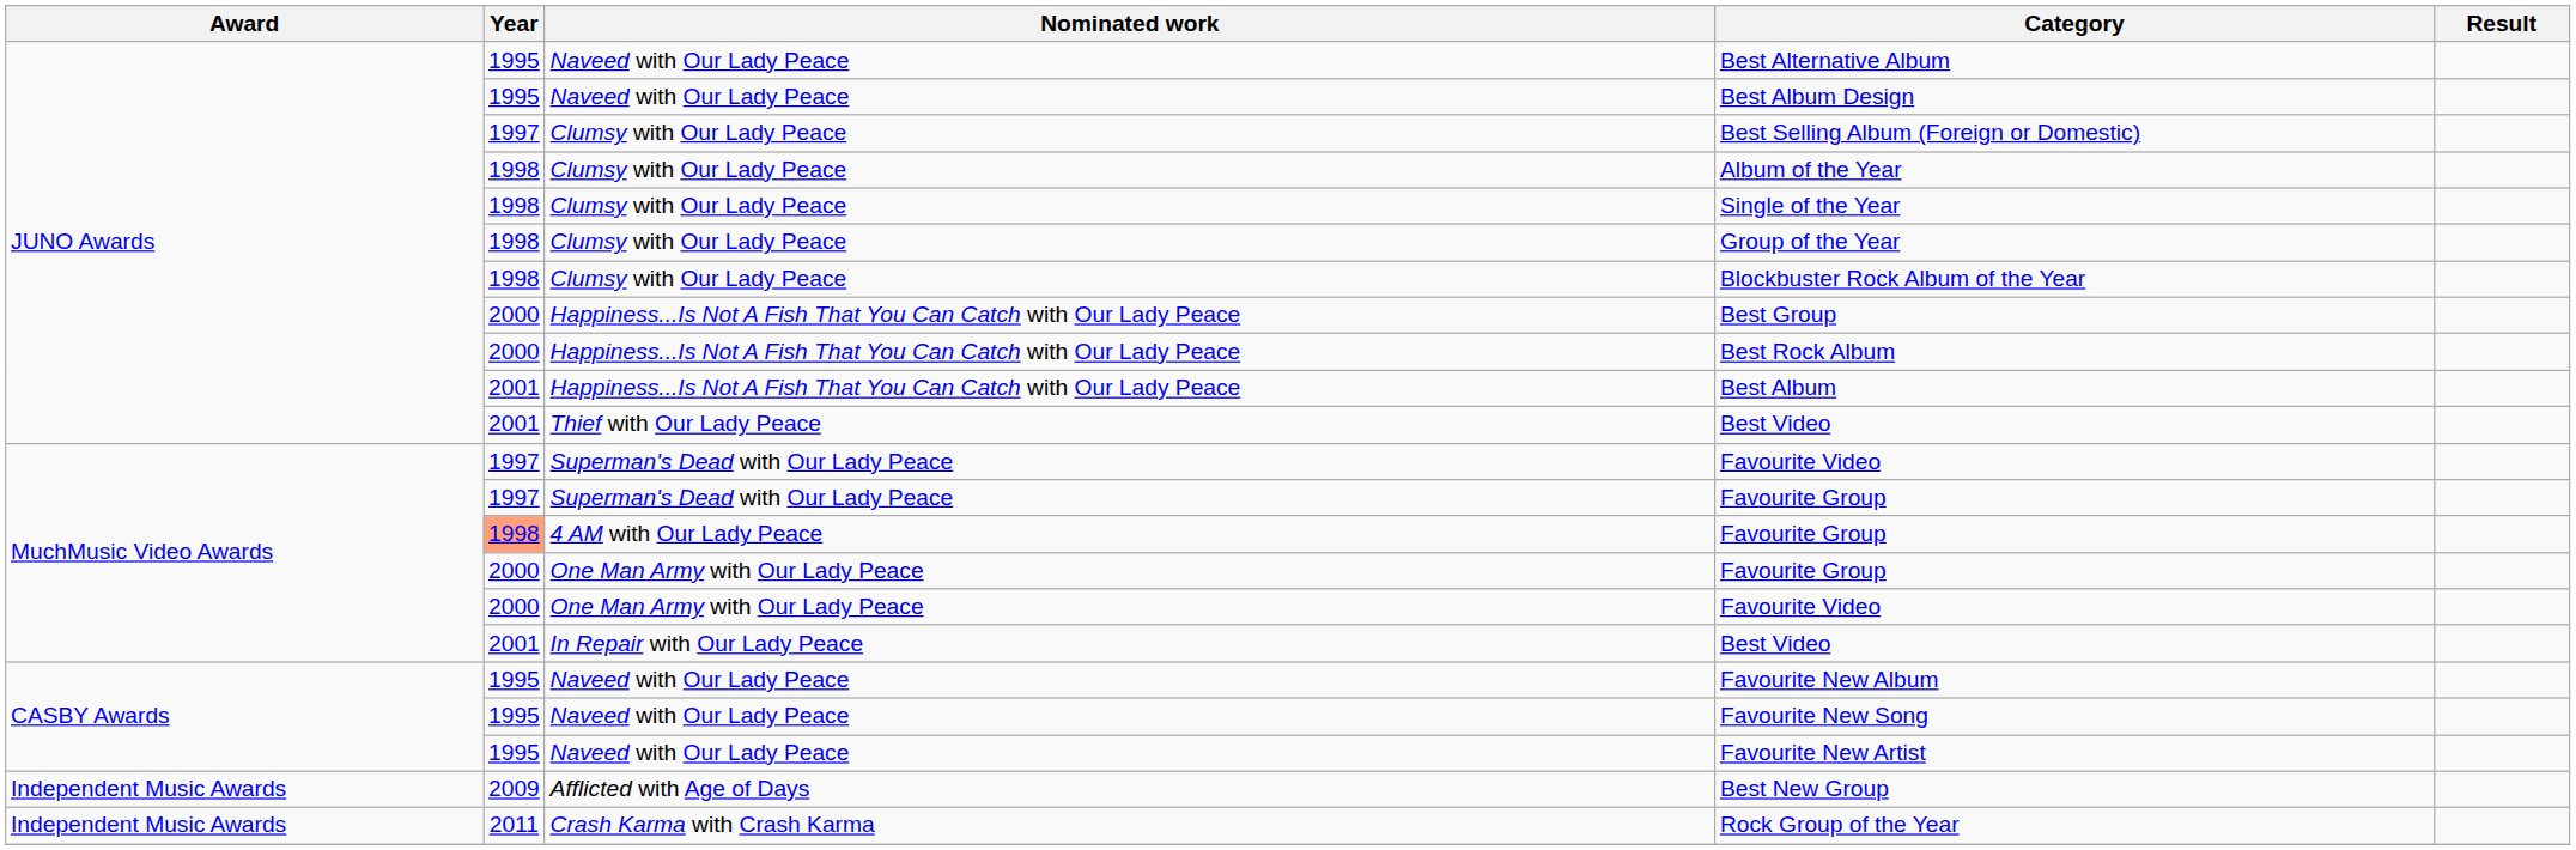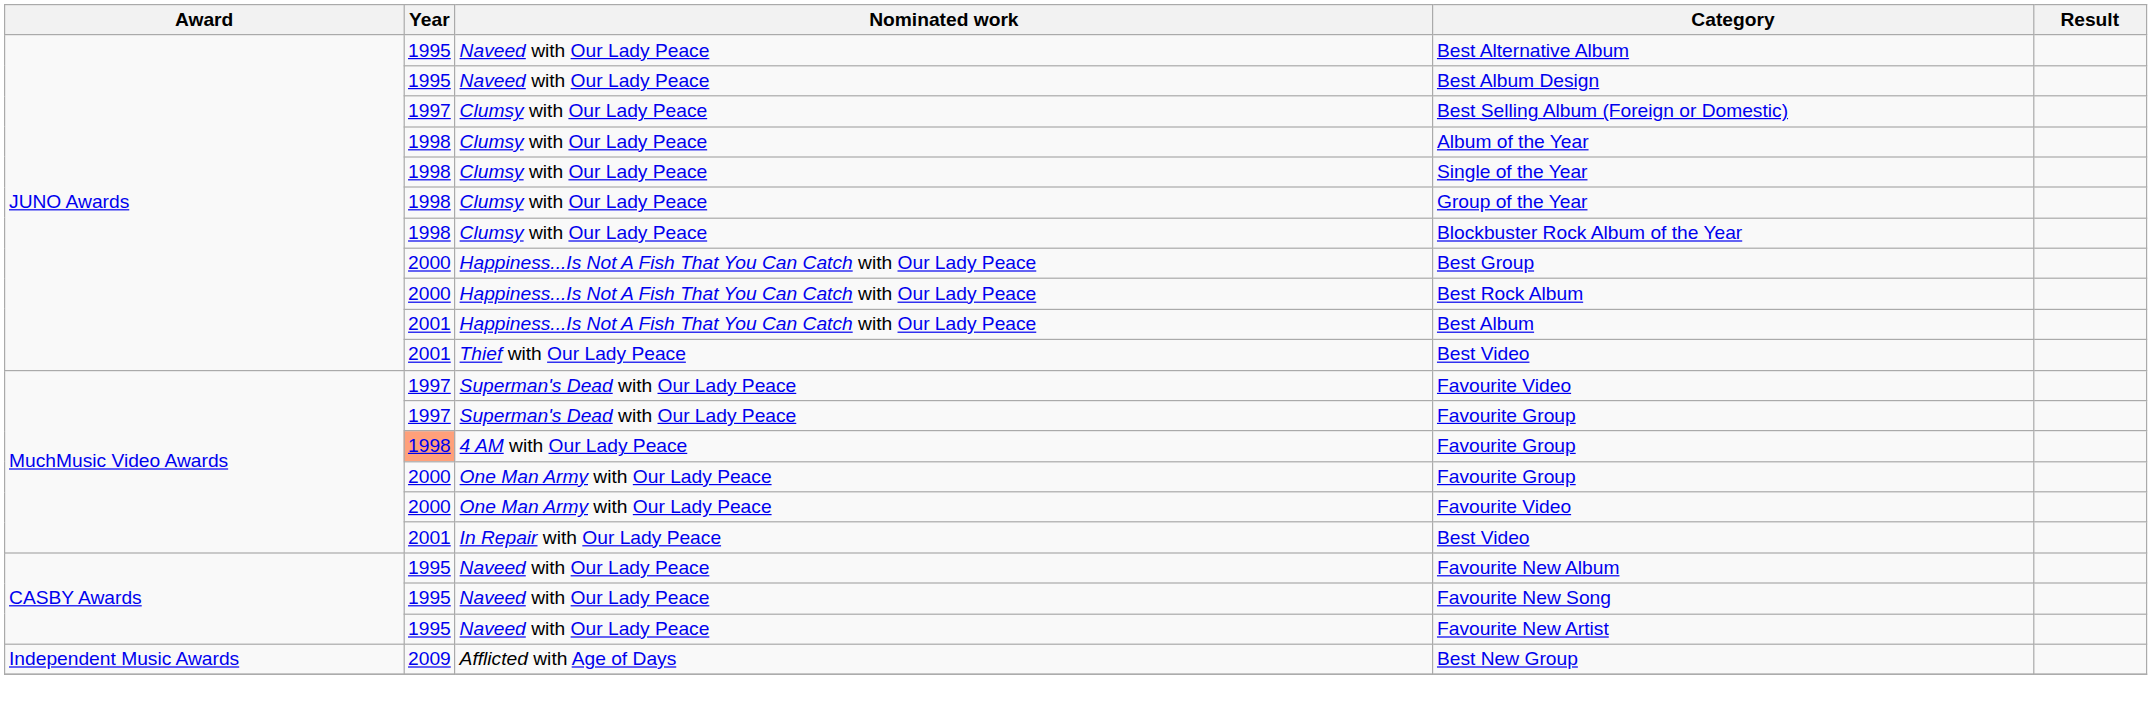 <table class="wikitable" style="width:90%;">
 <tr>
 <th>Award</th>
 <th style="width:30px;">Year</th>
 <th>Nominated work</th>
 <th>Category</th>
 <th>Result</th>
 </tr>
 <tr>
 <td rowspan="11"><a href='#'>JUNO Awards</a></td>
 <td style="text-align:center;"><a href='#'>1995</a></td>
 <td><em><a href='#'>Naveed</a></em> with <a href='#'>Our Lady Peace</a></td>
 <td><a href='#'>Best Alternative Album</a></td>
 <td></td>
 </tr>
 <tr>
 <td style="text-align:center;"><a href='#'>1995</a></td>
 <td><em><a href='#'>Naveed</a></em> with <a href='#'>Our Lady Peace</a></td>
 <td><a href='#'>Best Album Design</a></td>
 <td></td>
 </tr>
 <tr>
 <td style="text-align:center;"><a href='#'>1997</a></td>
 <td><em><a href='#'>Clumsy</a></em> with <a href='#'>Our Lady Peace</a></td>
 <td><a href='#'>Best Selling Album (Foreign or Domestic)</a></td>
 <td></td>
 </tr>
 <tr>
 <td style="text-align:center;"><a href='#'>1998</a></td>
 <td><em><a href='#'>Clumsy</a></em> with <a href='#'>Our Lady Peace</a></td>
 <td><a href='#'>Album of the Year</a></td>
 <td></td>
 </tr>
 <tr>
 <td style="text-align:center;"><a href='#'>1998</a></td>
 <td><em><a href='#'>Clumsy</a></em> with <a href='#'>Our Lady Peace</a></td>
 <td><a href='#'>Single of the Year</a></td>
 <td></td>
 </tr>
 <tr>
 <td style="text-align:center;"><a href='#'>1998</a></td>
 <td><em><a href='#'>Clumsy</a></em> with <a href='#'>Our Lady Peace</a></td>
 <td><a href='#'>Group of the Year</a></td>
 <td></td>
 </tr>
 <tr>
 <td style="text-align:center;"><a href='#'>1998</a></td>
 <td><em><a href='#'>Clumsy</a></em> with <a href='#'>Our Lady Peace</a></td>
 <td><a href='#'>Blockbuster Rock Album of the Year</a></td>
 <td></td>
 </tr>
 <tr>
 <td style="text-align:center;"><a href='#'>2000</a></td>
 <td><em><a href='#'>Happiness...Is Not A Fish That You Can Catch</a></em> with <a href='#'>Our Lady Peace</a></td>
 <td><a href='#'>Best Group</a></td>
 <td></td>
 </tr>
 <tr>
 <td style="text-align:center;"><a href='#'>2000</a></td>
 <td><em><a href='#'>Happiness...Is Not A Fish That You Can Catch</a></em> with <a href='#'>Our Lady Peace</a></td>
 <td><a href='#'>Best Rock Album</a></td>
 <td></td>
 </tr>
 <tr>
 <td style="text-align:center;"><a href='#'>2001</a></td>
 <td><em><a href='#'>Happiness...Is Not A Fish That You Can Catch</a></em> with <a href='#'>Our Lady Peace</a></td>
 <td><a href='#'>Best Album</a></td>
 <td></td>
 </tr>
 <tr>
 <td style="text-align:center;"><a href='#'>2001</a></td>
 <td><em><a href='#'>Thief</a></em> with <a href='#'>Our Lady Peace</a></td>
 <td><a href='#'>Best Video</a></td>
 <td></td>
 </tr>
 <tr>
 <td rowspan="6"><a href='#'>MuchMusic Video Awards</a></td>
 <td style="text-align:center;"><a href='#'>1997</a></td>
 <td><em><a href='#'>Superman's Dead</a></em> with <a href='#'>Our Lady Peace</a></td>
 <td><a href='#'>Favourite Video</a></td>
 <td></td>
 </tr>
 <tr>
 <td style="text-align:center;"><a href='#'>1997</a></td>
 <td><em><a href='#'>Superman's Dead</a></em> with <a href='#'>Our Lady Peace</a></td>
 <td><a href='#'>Favourite Group</a></td>
 <td></td>
 </tr>
 <tr>
 <td style="background: lightsalmon; text-align:center;"><a href='#'>1998</a></td>
 <td><em><a href='#'>4 AM</a></em> with <a href='#'>Our Lady Peace</a></td>
 <td><a href='#'>Favourite Group</a></td>
 <td></td>
 </tr>
 <tr>
 <td style="text-align:center;"><a href='#'>2000</a></td>
 <td><em><a href='#'>One Man Army</a></em> with <a href='#'>Our Lady Peace</a></td>
 <td><a href='#'>Favourite Group</a></td>
 <td></td>
 </tr>
 <tr>
 <td style="text-align:center;"><a href='#'>2000</a></td>
 <td><em><a href='#'>One Man Army</a></em> with <a href='#'>Our Lady Peace</a></td>
 <td><a href='#'>Favourite Video</a></td>
 <td></td>
 </tr>
 <tr>
 <td style="text-align:center;"><a href='#'>2001</a></td>
 <td><em><a href='#'>In Repair</a></em> with <a href='#'>Our Lady Peace</a></td>
 <td><a href='#'>Best Video</a></td>
 <td></td>
 </tr>
 <tr>
 <td rowspan="3"><a href='#'>CASBY Awards</a></td>
 <td style="text-align:center;"><a href='#'>1995</a></td>
 <td><em><a href='#'>Naveed</a></em> with <a href='#'>Our Lady Peace</a></td>
 <td><a href='#'>Favourite New Album</a></td>
 <td></td>
 </tr>
 <tr>
 <td style="text-align:center;"><a href='#'>1995</a></td>
 <td><em><a href='#'>Naveed</a></em> with <a href='#'>Our Lady Peace</a></td>
 <td><a href='#'>Favourite New Song</a></td>
 <td></td>
 </tr>
 <tr>
 <td style="text-align:center;"><a href='#'>1995</a></td>
 <td><em><a href='#'>Naveed</a></em> with <a href='#'>Our Lady Peace</a></td>
 <td><a href='#'>Favourite New Artist</a></td>
 <td></td>
 </tr>
 <tr>
 <td rowspan="1"><a href='#'>Independent Music Awards</a></td>
 <td style="text-align:center;"><a href='#'>2009</a></td>
 <td><em>Afflicted</em> with <a href='#'>Age of Days</a></td>
 <td><a href='#'>Best New Group</a></td>
 <td></td>
 </tr>
 <tr>
-<td rowspan="1"><a href='#'>Independent Music Awards</a></td>
-<td style="text-align:center;"><a href='#'>2011</a></td>
-<td><em><a href='#'>Crash Karma</a></em> with <a href='#'>Crash Karma</a></td>
-<td><a href='#'>Rock Group of the Year</a></td>
-<td></td>
-</tr>
-<tr>
 </tr>
 </table>
